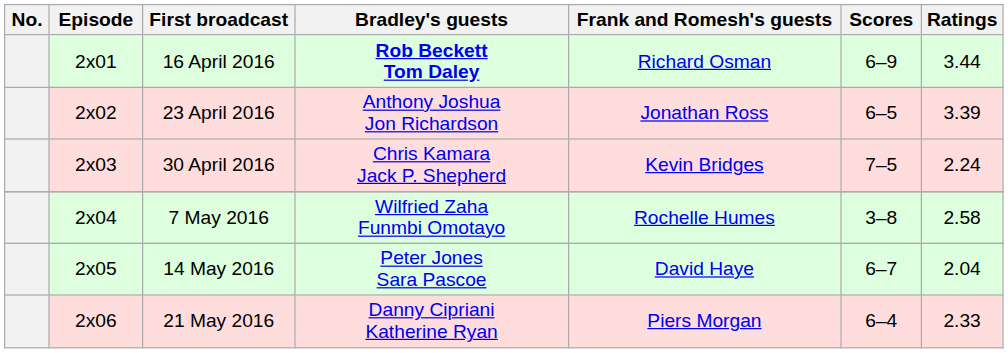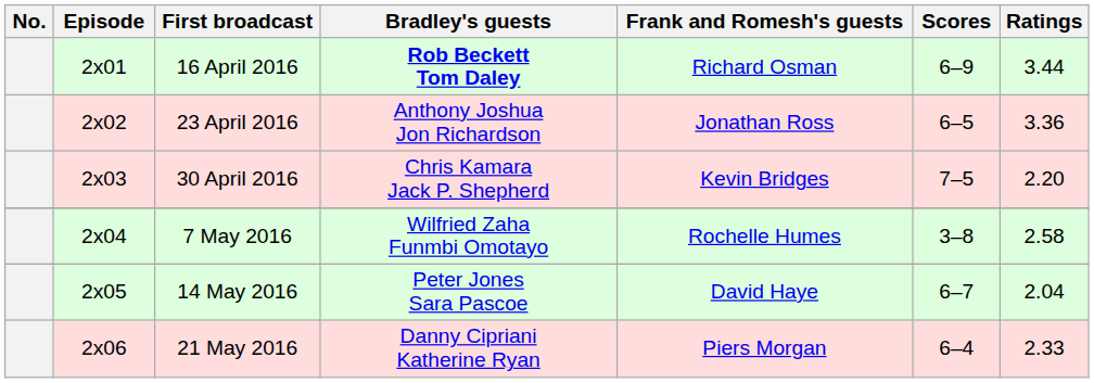 <table class="wikitable plainrowheaders" style="text-align:center;">
 <tr>
 <th scope"col" width="30px">No.</th>
 <th scope"col" width="70px">Episode</th>
 <th scope"col" width="120px">First broadcast</th>
 <th scope"col" width="220px">Bradley's guests</th>
 <th scope"col" width="220px">Frank and Romesh's guests</th>
 <th scope"col" width="60px">Scores</th>
 <th scope"col" width="60px">Ratings</th>
 </tr>
 <tr style="background:#dfd;">
 <th scope="row"></th>
 <td>2x01</td>
 <td>16 April 2016</td>
 <td><strong><a href='#'>Rob Beckett</a><br><a href='#'>Tom Daley</a></strong></td>
 <td><a href='#'>Richard Osman</a></td>
 <td>6–9</td>
 <td>3.44</td>
 </tr>
 <tr style="background:#fdd;">
 <th scope="row"></th>
 <td>2x02</td>
 <td>23 April 2016</td>
 <td><a href='#'>Anthony Joshua</a><br><a href='#'>Jon Richardson</a></td>
 <td><a href='#'>Jonathan Ross</a></td>
 <td>6–5</td>
-<td>3.39</td>
+<td>3.36</td>
 </tr>
 <tr style="background:#fdd;">
 <th scope="row"></th>
 <td>2x03</td>
 <td>30 April 2016</td>
 <td><a href='#'>Chris Kamara</a><br><a href='#'>Jack P. Shepherd</a></td>
 <td><a href='#'>Kevin Bridges</a></td>
 <td>7–5</td>
-<td>2.24</td>
+<td>2.20</td>
 </tr>
 <tr>
 </tr>
 <tr style="background:#dfd;">
 <th scope="row"></th>
 <td>2x04</td>
 <td>7 May 2016</td>
 <td><a href='#'>Wilfried Zaha</a><br><a href='#'>Funmbi Omotayo</a></td>
 <td><a href='#'>Rochelle Humes</a></td>
 <td>3–8</td>
 <td>2.58</td>
 </tr>
 <tr>
 </tr>
 <tr style="background:#dfd;">
 <th scope="row"></th>
 <td>2x05</td>
 <td>14 May 2016</td>
 <td><a href='#'>Peter Jones</a><br><a href='#'>Sara Pascoe</a></td>
 <td><a href='#'>David Haye</a></td>
 <td>6–7</td>
 <td>2.04</td>
 </tr>
 <tr style="background:#fdd;">
 <th scope="row"></th>
 <td>2x06</td>
 <td>21 May 2016</td>
 <td><a href='#'>Danny Cipriani</a><br><a href='#'>Katherine Ryan</a></td>
 <td><a href='#'>Piers Morgan</a></td>
 <td>6–4</td>
 <td>2.33</td>
 </tr>
 </table>
